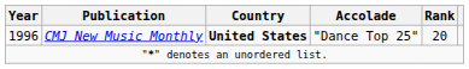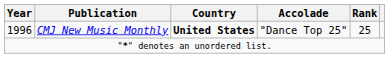 <table class="wikitable sortable" style="margin:0em 1em 1em 0pt">
 <tr>
 <th>Year</th>
 <th>Publication</th>
 <th>Country</th>
 <th>Accolade</th>
 <th>Rank</th>
 <th class=unsortable></th>
 </tr>
 <tr>
 <td align=center>1996</td>
 <td><em><a href='#'>CMJ New Music Monthly</a></em></td>
 <td><strong>United States</strong></td>
 <td>"Dance Top 25"</td>
-<td align=center>20</td>
+<td align=center>25</td>
 <td></td>
 </tr>
 <tr class="sortbottom">
 <td colspan=6 style=font-size:8pt; align=center>"<strong>*</strong>" denotes an unordered list.</td>
 </tr>
 </table>
